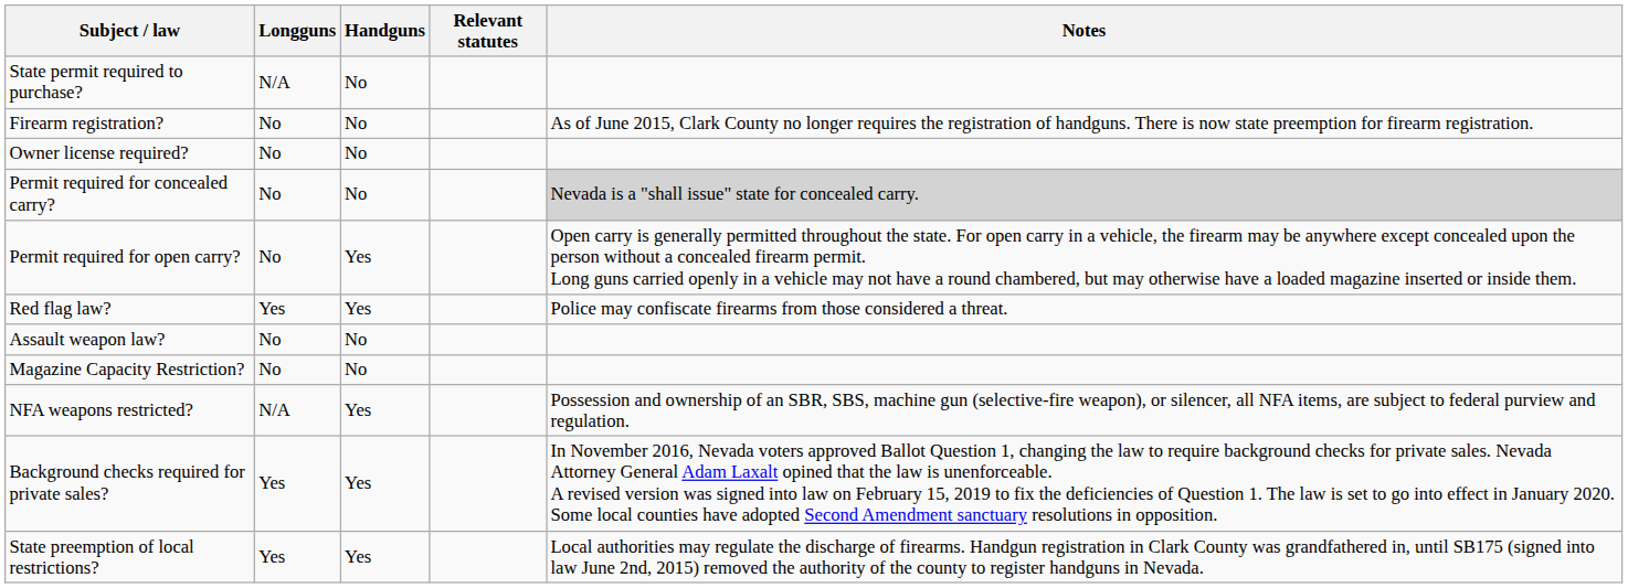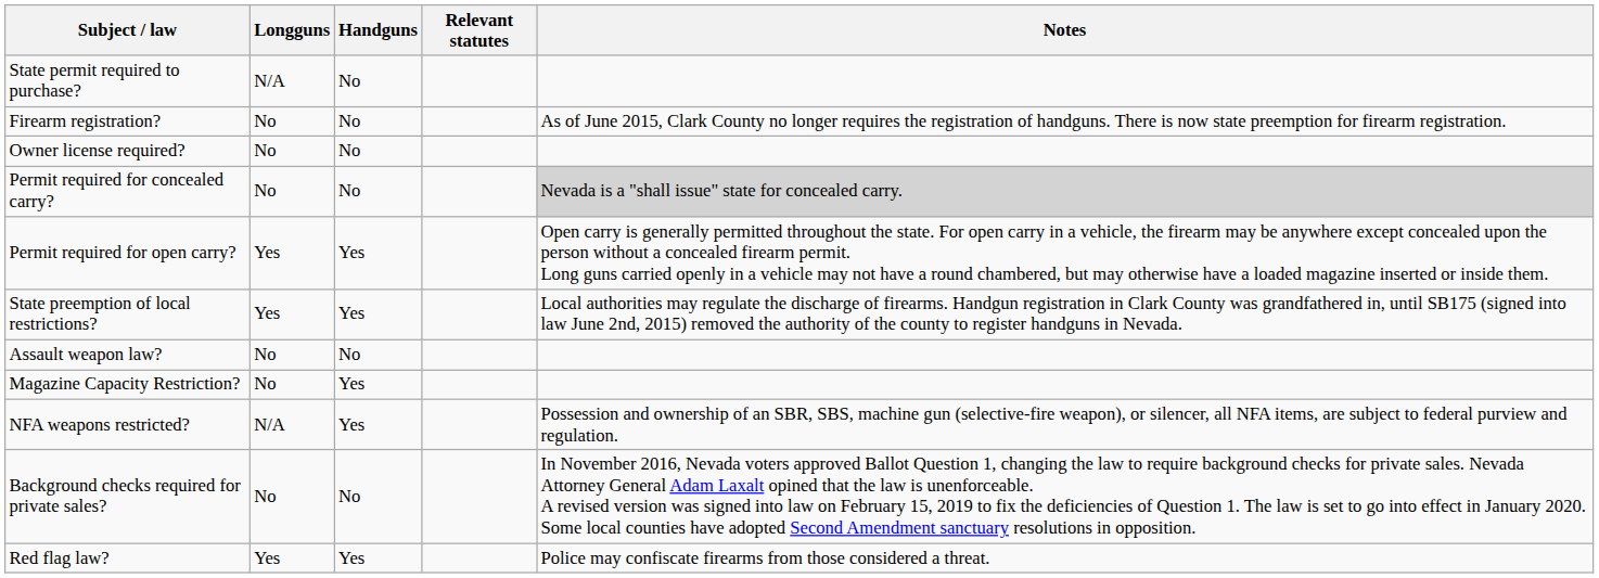 <table class="wikitable"  style="font-size:85%; width:95%;">
 <tr>
 <th>Subject / law</th>
 <th>Longguns</th>
 <th>Handguns</th>
 <th>Relevant statutes</th>
 <th>Notes</th>
 </tr>
 <tr>
 <td>State permit required to purchase?</td>
 <td>N/A</td>
 <td>No</td>
 <td></td>
 <td></td>
 </tr>
 <tr>
 <td>Firearm registration?</td>
 <td>No</td>
 <td>No</td>
 <td></td>
 <td>As of June 2015, Clark County no longer requires the registration of handguns. There is now state preemption for firearm registration.</td>
 </tr>
 <tr>
 <td>Owner license required?</td>
 <td>No</td>
 <td>No</td>
 <td></td>
 <td></td>
 </tr>
 <tr>
 <td>Permit required for concealed carry?</td>
 <td>No</td>
 <td>No</td>
 <td></td>
 <td style="background: lightgrey;">Nevada is a "shall issue" state for concealed carry.</td>
 </tr>
 <tr>
 <td>Permit required for open carry?</td>
-<td>No</td>
+<td>Yes</td>
 <td>Yes</td>
 <td><br></td>
 <td>Open carry is generally permitted throughout the state. For open carry in a vehicle, the firearm may be anywhere except concealed upon the person without a concealed firearm permit.<br>Long guns carried openly in a vehicle may not have a round chambered, but may otherwise have a loaded magazine inserted or inside them.</td>
 </tr>
 <tr>
-<td>Red flag law?</td>
+<td>State preemption of local restrictions?</td>
 <td>Yes</td>
 <td>Yes</td>
 <td></td>
-<td>Police may confiscate firearms from those considered a threat.</td>
+<td>Local authorities may regulate the discharge of firearms. Handgun registration in Clark County was grandfathered in, until SB175 (signed into law June 2nd, 2015) removed the authority of the county to register handguns in Nevada.</td>
 </tr>
 <tr>
 <td>Assault weapon law?</td>
 <td>No</td>
 <td>No</td>
 <td></td>
 <td></td>
 </tr>
 <tr>
 <td>Magazine Capacity Restriction?</td>
 <td>No</td>
-<td>No</td>
+<td>Yes</td>
 <td></td>
 <td></td>
 </tr>
 <tr>
 <td>NFA weapons restricted?</td>
 <td>N/A</td>
 <td>Yes</td>
 <td></td>
 <td>Possession and ownership of an SBR, SBS, machine gun (selective-fire weapon), or silencer, all NFA items, are subject to federal purview and regulation.</td>
 </tr>
 <tr>
 <td>Background checks required for private sales?</td>
-<td>Yes</td>
-<td>Yes</td>
+<td>No</td>
+<td>No</td>
 <td></td>
 <td>In November 2016, Nevada voters approved Ballot Question 1, changing the law to require background checks for private sales. Nevada Attorney General <a href='#'>Adam Laxalt</a> opined that the law is unenforceable.<br>A revised version was signed into law on February 15, 2019 to fix the deficiencies of Question 1. The law is set to go into effect in January 2020.<br>Some local counties have adopted <a href='#'>Second Amendment sanctuary</a> resolutions in opposition.</td>
 </tr>
 <tr>
-<td>State preemption of local restrictions?</td>
+<td>Red flag law?</td>
 <td>Yes</td>
 <td>Yes</td>
 <td></td>
-<td>Local authorities may regulate the discharge of firearms. Handgun registration in Clark County was grandfathered in, until SB175 (signed into law June 2nd, 2015) removed the authority of the county to register handguns in Nevada.</td>
+<td>Police may confiscate firearms from those considered a threat.</td>
 </tr>
 </table>
